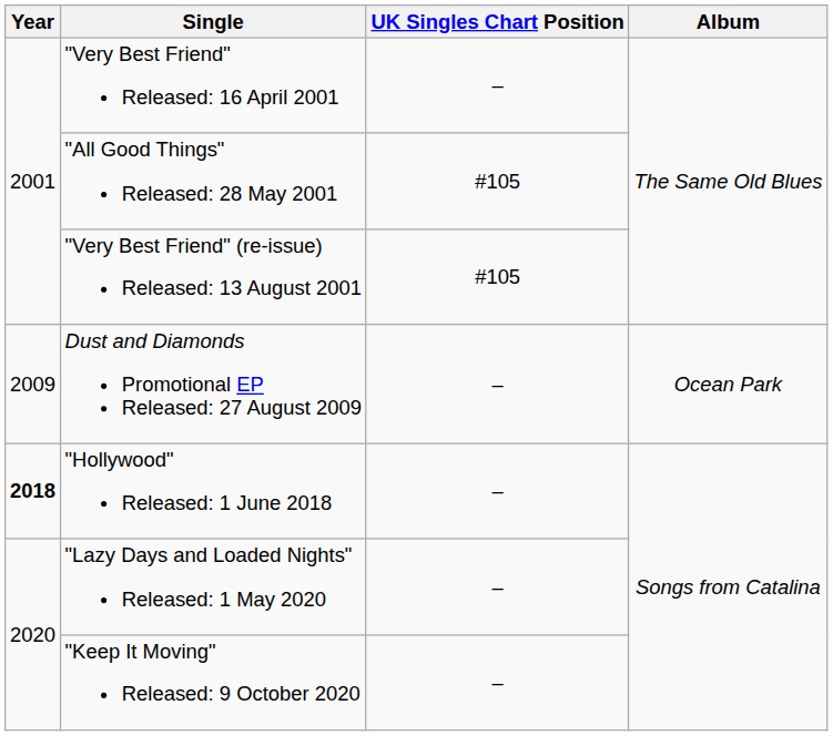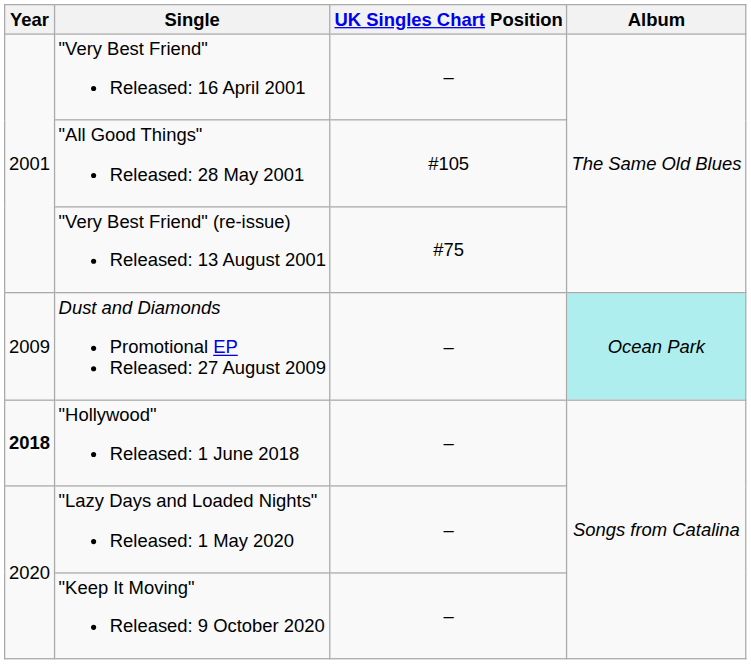 <table class="wikitable" style="font-size: 90%;">
 <tr>
 <th>Year</th>
 <th>Single</th>
 <th><a href='#'>UK Singles Chart</a> Position</th>
 <th>Album</th>
 </tr>
 <tr>
 <td rowspan="3">2001</td>
 <td>"Very Best Friend"<br><ul><li>Released: 16 April 2001</li></ul></td>
 <td style="text-align: center;">–</td>
 <td rowspan="3" style="text-align: center;"><em>The Same Old Blues</em></td>
 </tr>
 <tr>
 <td>"All Good Things"<br><ul><li>Released: 28 May 2001</li></ul></td>
 <td style="text-align: center;">#105</td>
 </tr>
 <tr>
 <td>"Very Best Friend" (re-issue)<br><ul><li>Released: 13 August 2001</li></ul></td>
-<td style="text-align: center;">#105</td>
+<td style="text-align: center;">#75</td>
 </tr>
 <tr>
 <td>2009</td>
 <td><em>Dust and Diamonds</em><br><ul><li>Promotional <a href='#'>EP</a></li><li>Released: 27 August 2009</li></ul></td>
 <td style="text-align: center;">–</td>
-<td style="text-align: center;"><em>Ocean Park</em></td>
+<td style="background: paleturquoise; text-align: center;"><em>Ocean Park</em></td>
 </tr>
 <tr>
 <td><strong>2018</strong></td>
 <td>"Hollywood"<br><ul><li>Released: 1 June 2018</li></ul></td>
 <td style="text-align: center;">–</td>
 <td rowspan="3" style="text-align: center;"><em>Songs from Catalina</em></td>
 </tr>
 <tr>
 <td rowspan="2">2020</td>
 <td>"Lazy Days and Loaded Nights"<br><ul><li>Released: 1 May 2020</li></ul></td>
 <td style="text-align: center;">–</td>
 </tr>
 <tr>
 <td>"Keep It Moving"<br><ul><li>Released: 9 October 2020</li></ul></td>
 <td style="text-align: center;">–</td>
 </tr>
 </table>
